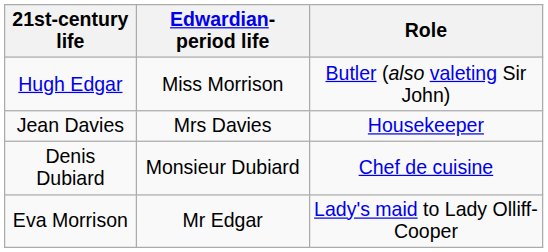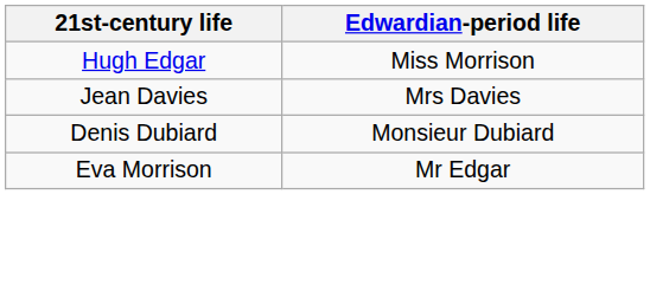 <table class="wikitable" style="text-align:center; width:50%">
 <tr>
 <th>21st-century life</th>
 <th><a href='#'>Edwardian</a>-period life</th>
-<th>Role</th>
 </tr>
 <tr>
 <td><a href='#'>Hugh Edgar</a></td>
 <td>Miss Morrison</td>
-<td><a href='#'>Butler</a> (<em>also</em> <a href='#'>valeting</a> Sir John)</td>
 </tr>
 <tr>
 <td>Jean Davies</td>
 <td>Mrs Davies</td>
-<td><a href='#'>Housekeeper</a></td>
 </tr>
 <tr>
 <td>Denis Dubiard</td>
 <td>Monsieur Dubiard</td>
-<td><a href='#'>Chef de cuisine</a></td>
 </tr>
 <tr>
 <td>Eva Morrison</td>
 <td>Mr Edgar</td>
-<td><a href='#'>Lady's maid</a> to Lady Olliff-Cooper</td>
 </tr>
 </table>
